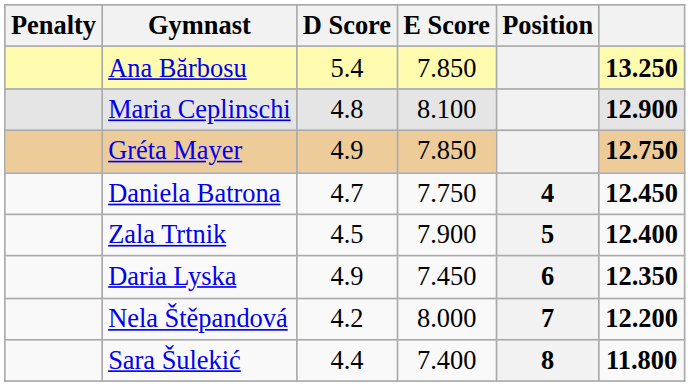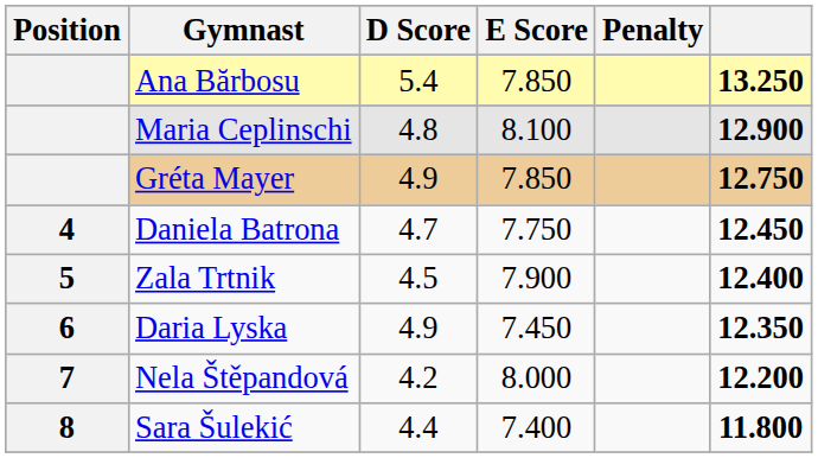 <table style="text-align:center;" class="wikitable sortable">
 <tr>
-<th>Penalty</th>
+<th>Position</th>
 <th>Gymnast</th>
 <th>D Score</th>
 <th>E Score</th>
-<th>Position</th>
+<th>Penalty</th>
 <th Total></th>
 </tr>
 <tr style="background:#fffcaf;">
-<td></td>
+<th scope="row" style="text-align:center"></th>
 <td style="text-align:left;"> <a href='#'>Ana Bărbosu</a></td>
 <td>5.4</td>
 <td>7.850</td>
-<th scope="row" style="text-align:center"></th>
+<td></td>
 <td><strong>13.250</strong></td>
 </tr>
 <tr style="background:#e5e5e5;">
-<td></td>
+<th scope="row" style="text-align:center"></th>
 <td style="text-align:left;"> <a href='#'>Maria Ceplinschi</a></td>
 <td>4.8</td>
 <td>8.100</td>
-<th scope="row" style="text-align:center"></th>
+<td></td>
 <td><strong>12.900</strong></td>
 </tr>
 <tr style="background:#ec9;">
-<td></td>
+<th scope="row" style="text-align:center"></th>
 <td style="text-align:left;"> <a href='#'>Gréta Mayer</a></td>
 <td>4.9</td>
 <td>7.850</td>
-<th scope="row" style="text-align:center"></th>
+<td></td>
 <td><strong>12.750</strong></td>
 </tr>
 <tr>
-<td></td>
+<th>4</th>
 <td style="text-align:left;"> <a href='#'>Daniela Batrona</a></td>
 <td>4.7</td>
 <td>7.750</td>
-<th>4</th>
+<td></td>
 <td><strong>12.450</strong></td>
 </tr>
 <tr>
-<td></td>
+<th>5</th>
 <td style="text-align:left;"> <a href='#'>Zala Trtnik</a></td>
 <td>4.5</td>
 <td>7.900</td>
-<th>5</th>
+<td></td>
 <td><strong>12.400</strong></td>
 </tr>
 <tr>
-<td></td>
+<th>6</th>
 <td style="text-align:left;"> <a href='#'>Daria Lyska</a></td>
 <td>4.9</td>
 <td>7.450</td>
-<th>6</th>
+<td></td>
 <td><strong>12.350</strong></td>
 </tr>
 <tr>
-<td></td>
+<th>7</th>
 <td style="text-align:left;"> <a href='#'>Nela Štěpandová</a></td>
 <td>4.2</td>
 <td>8.000</td>
-<th>7</th>
+<td></td>
 <td><strong>12.200</strong></td>
 </tr>
 <tr>
-<td></td>
+<th>8</th>
 <td style="text-align:left;"> <a href='#'>Sara Šulekić</a></td>
 <td>4.4</td>
 <td>7.400</td>
-<th>8</th>
+<td></td>
 <td><strong>11.800</strong></td>
 </tr>
 </table>
